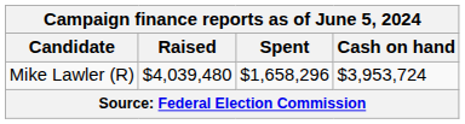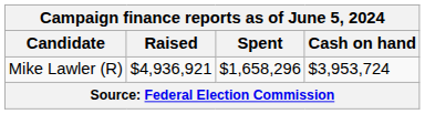 <table class="wikitable sortable">
 <tr>
 <th colspan=4>Campaign finance reports as of June 5, 2024</th>
 </tr>
 <tr style="text-align:center;">
 <th>Candidate</th>
 <th>Raised</th>
 <th>Spent</th>
 <th>Cash on hand</th>
 </tr>
 <tr>
 <td>Mike Lawler (R)</td>
-<td>$4,039,480</td>
+<td>$4,936,921</td>
 <td>$1,658,296</td>
 <td>$3,953,724</td>
 </tr>
 <tr>
 <th colspan="4"><small>Source: <a href='#'>Federal Election Commission</a></small></th>
 </tr>
 </table>
